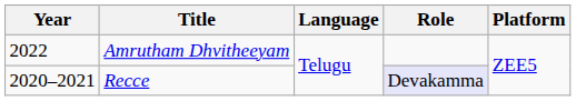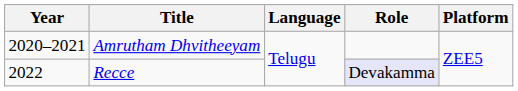 <table class="wikitable">
 <tr>
 <th>Year</th>
 <th>Title</th>
 <th>Language</th>
 <th>Role</th>
 <th>Platform</th>
 </tr>
 <tr>
-<td>2022</td>
+<td>2020–2021</td>
 <td><em><a href='#'>Amrutham Dhvitheeyam</a></em></td>
 <td rowspan="2"><a href='#'>Telugu</a></td>
 <td></td>
 <td rowspan="2"><a href='#'>ZEE5</a></td>
 </tr>
 <tr>
-<td>2020–2021</td>
+<td>2022</td>
 <td><a href='#'><em>Recce</em></a></td>
 <td style="background: lavender;">Devakamma</td>
 </tr>
 </table>
